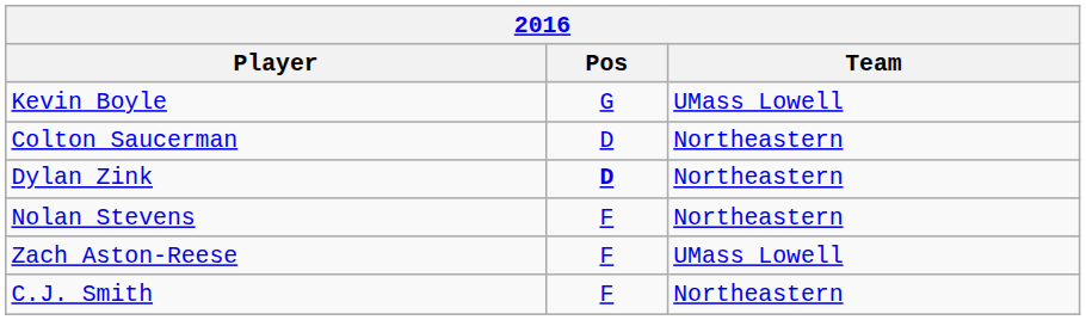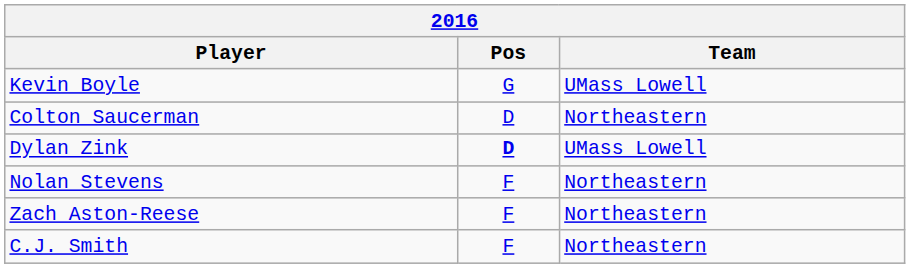 <table class="wikitable" width=95%>
 <tr>
 <th colspan=3><a href='#'>2016</a></th>
 </tr>
 <tr>
 <th>Player</th>
 <th>Pos</th>
 <th>Team</th>
 </tr>
 <tr>
 <td><a href='#'>Kevin Boyle</a></td>
 <td align=center><a href='#'>G</a></td>
 <td><a href='#'>UMass Lowell</a></td>
 </tr>
 <tr>
 <td><a href='#'>Colton Saucerman</a></td>
 <td align=center><a href='#'>D</a></td>
 <td><a href='#'>Northeastern</a></td>
 </tr>
 <tr>
 <td><a href='#'>Dylan Zink</a></td>
 <td align=center><strong><a href='#'>D</a></strong></td>
-<td><a href='#'>Northeastern</a></td>
+<td><a href='#'>UMass Lowell</a></td>
 </tr>
 <tr>
 <td><a href='#'>Nolan Stevens</a></td>
 <td align=center><a href='#'>F</a></td>
 <td><a href='#'>Northeastern</a></td>
 </tr>
 <tr>
 <td><a href='#'>Zach Aston-Reese</a></td>
 <td align=center><a href='#'>F</a></td>
-<td><a href='#'>UMass Lowell</a></td>
+<td><a href='#'>Northeastern</a></td>
 </tr>
 <tr>
 <td><a href='#'>C.J. Smith</a></td>
 <td align=center><a href='#'>F</a></td>
 <td><a href='#'>Northeastern</a></td>
 </tr>
 </table>
